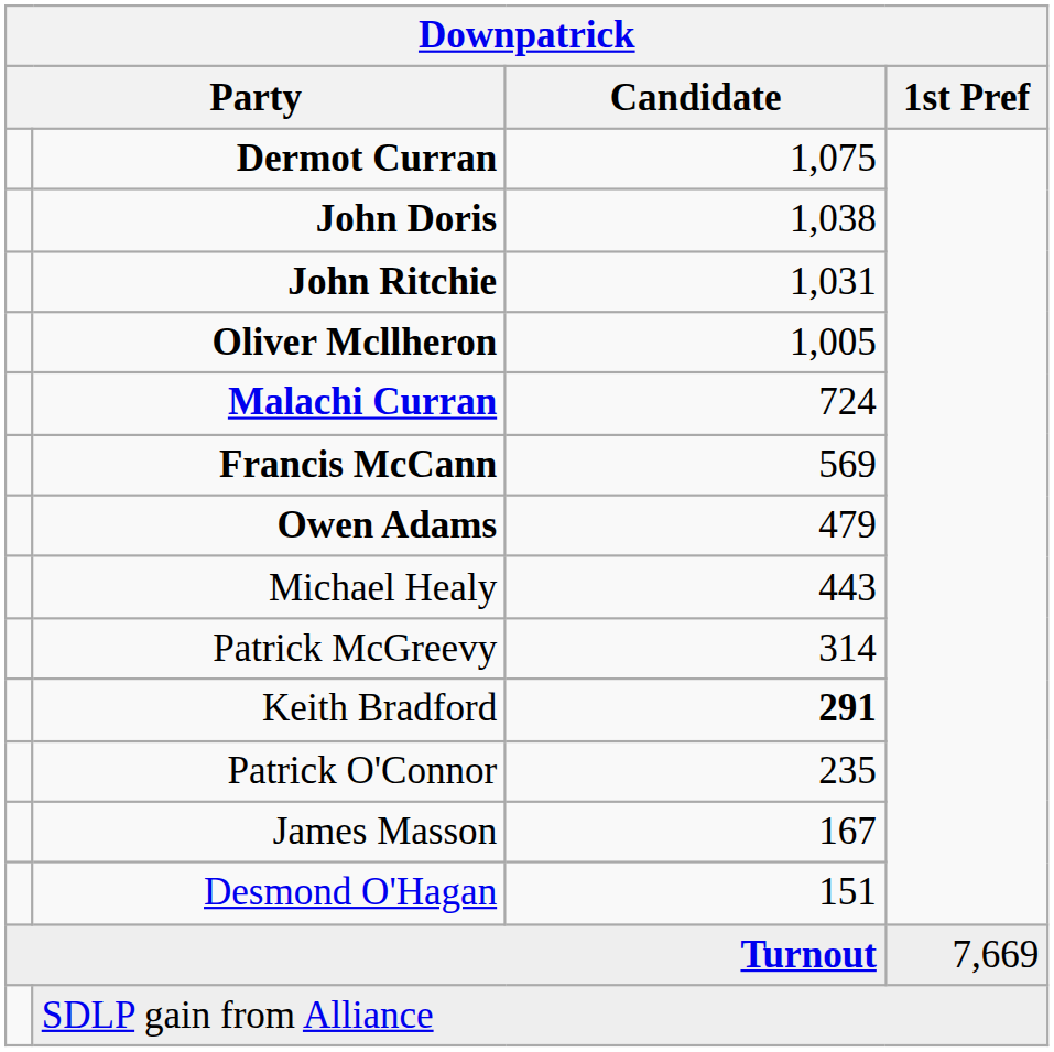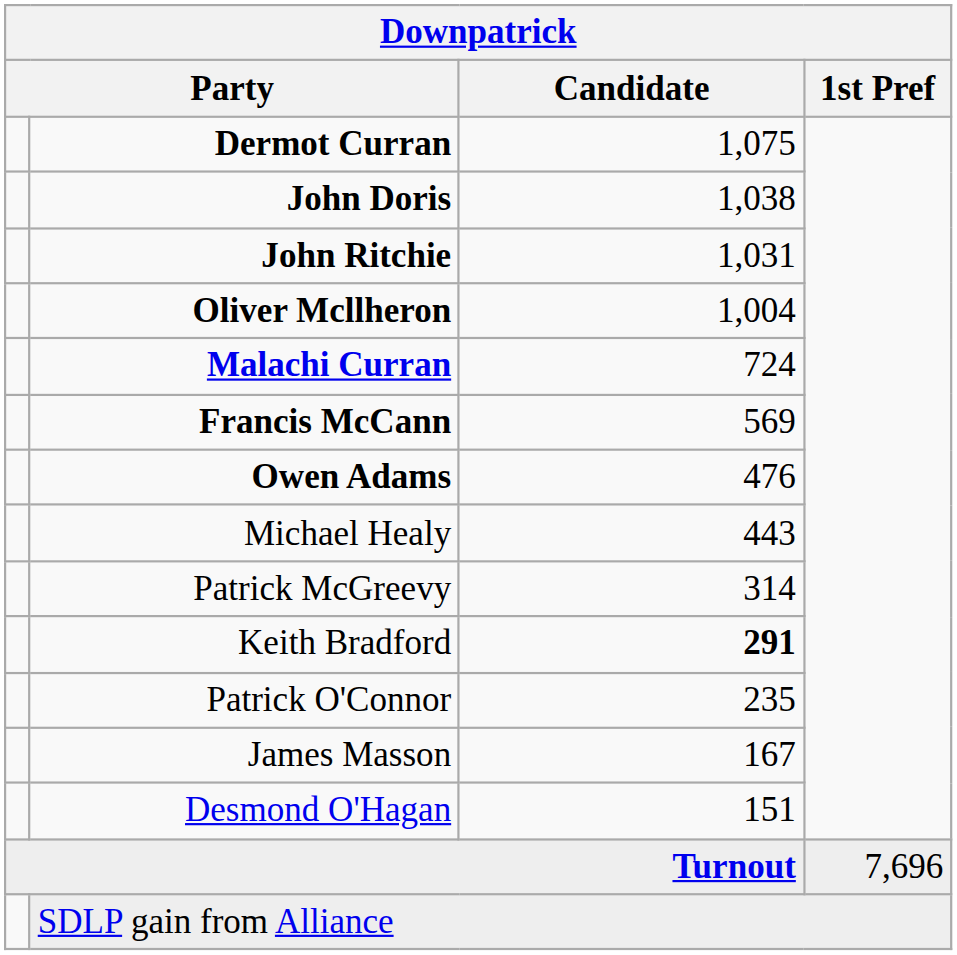 <table class="wikitable">
 <tr>
 <th colspan="4" align="center"><a href='#'>Downpatrick</a></th>
 </tr>
 <tr>
 <th colspan="2" align="center" width=200>Party</th>
 <th width=150>Candidate</th>
 <th width=60>1st Pref</th>
 </tr>
 <tr>
 <td></td>
 <td align="right"><strong>Dermot Curran</strong></td>
 <td align="right">1,075</td>
 </tr>
 <tr>
 <td></td>
 <td align="right"><strong>John Doris</strong></td>
 <td align="right">1,038</td>
 </tr>
 <tr>
 <td></td>
 <td align="right"><strong>John Ritchie</strong></td>
 <td align="right">1,031</td>
 </tr>
 <tr>
 <td></td>
 <td align="right"><strong>Oliver Mcllheron</strong></td>
-<td align="right">1,005</td>
+<td align="right">1,004</td>
 </tr>
 <tr>
 <td></td>
 <td align="right"><strong><a href='#'>Malachi Curran</a></strong></td>
 <td align="right">724</td>
 </tr>
 <tr>
 <td></td>
 <td align="right"><strong>Francis McCann</strong></td>
 <td align="right">569</td>
 </tr>
 <tr>
 <td></td>
 <td align="right"><strong>Owen Adams</strong></td>
-<td align="right">479</td>
+<td align="right">476</td>
 </tr>
 <tr>
 <td></td>
 <td align="right">Michael Healy</td>
 <td align="right">443</td>
 </tr>
 <tr>
 <td></td>
 <td align="right">Patrick McGreevy</td>
 <td align="right">314</td>
 </tr>
 <tr>
 <td></td>
 <td align="right">Keith Bradford</td>
 <td align="right"><strong>291</strong></td>
 </tr>
 <tr>
 <td></td>
 <td align="right">Patrick O'Connor</td>
 <td align="right">235</td>
 </tr>
 <tr>
 <td></td>
 <td align="right">James Masson</td>
 <td align="right">167</td>
 </tr>
 <tr>
 <td></td>
 <td align="right"><a href='#'>Desmond O'Hagan</a></td>
 <td align="right">151</td>
 </tr>
 <tr bgcolor="EEEEEE">
 <td colspan=3 align="right"><strong><a href='#'>Turnout</a></strong></td>
-<td align="right">7,669</td>
+<td align="right">7,696</td>
 </tr>
 <tr>
 <td bgcolor=></td>
 <td colspan=3 bgcolor="EEEEEE"><a href='#'>SDLP</a> gain from <a href='#'>Alliance</a></td>
 </tr>
 </table>
